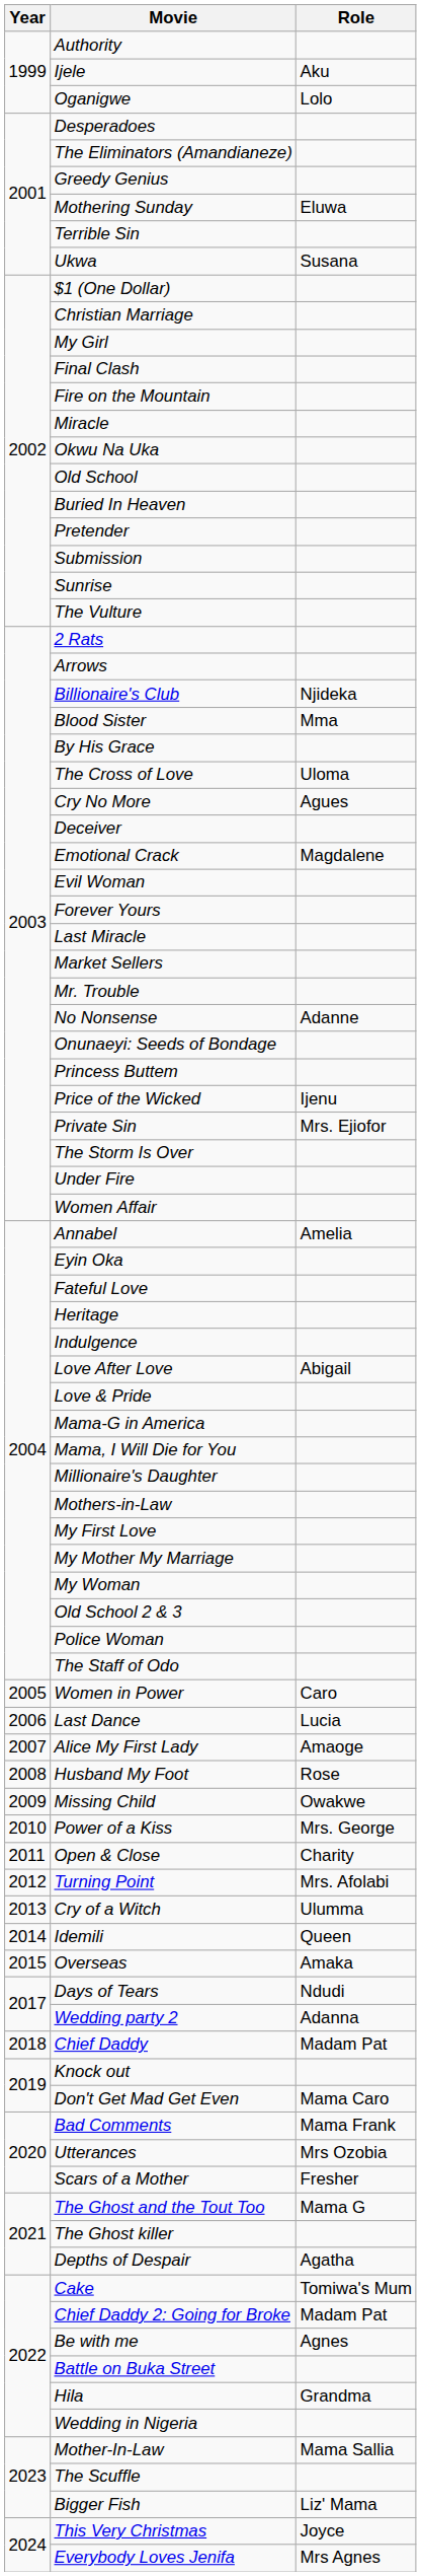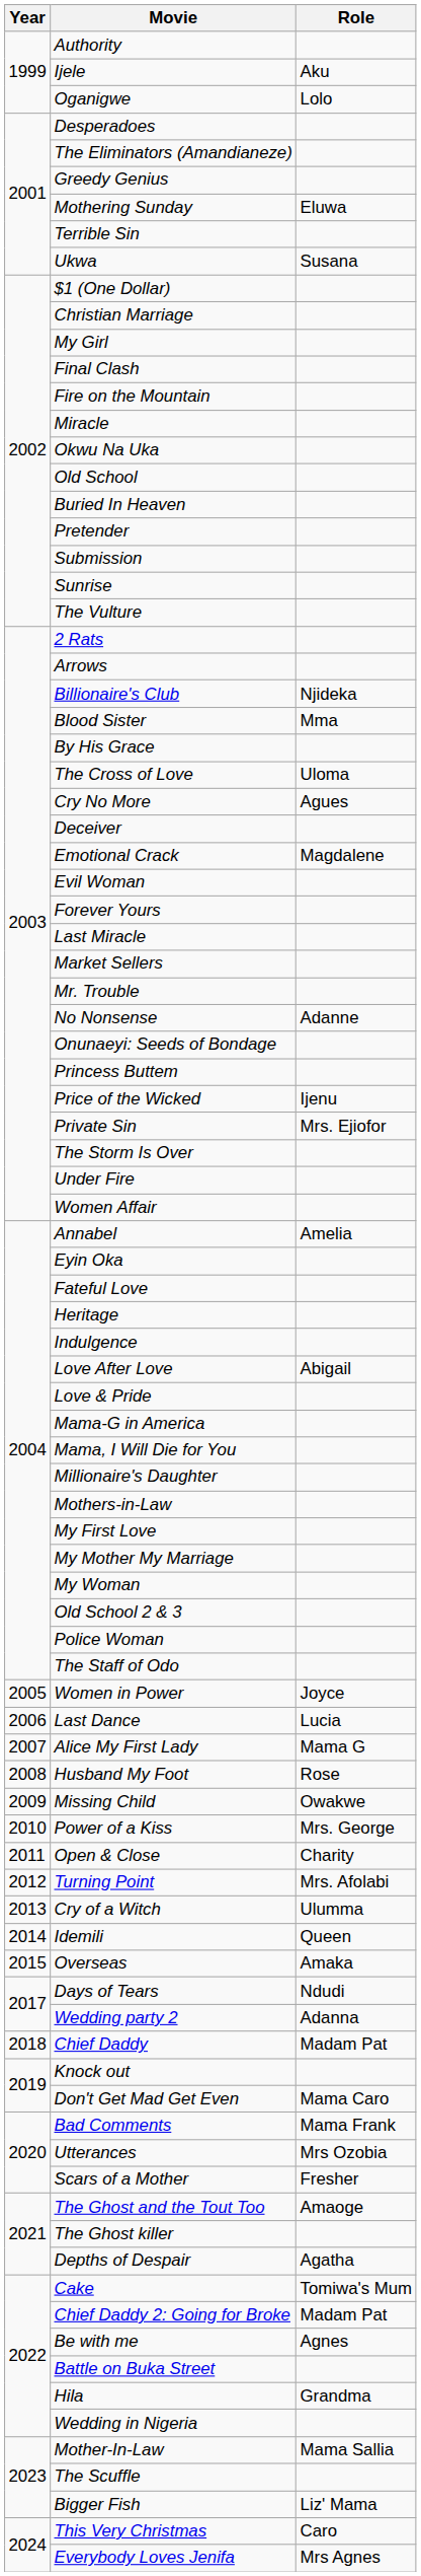 <table class="wikitable">
 <tr>
 <th>Year</th>
 <th>Movie</th>
 <th>Role</th>
 </tr>
 <tr>
 <td rowspan="3">1999</td>
 <td><em>Authority</em></td>
 <td></td>
 </tr>
 <tr>
 <td><em>Ijele</em></td>
 <td>Aku</td>
 </tr>
 <tr>
 <td><em>Oganigwe</em></td>
 <td>Lolo</td>
 </tr>
 <tr>
 <td rowspan="6">2001</td>
 <td><em>Desperadoes</em></td>
 <td></td>
 </tr>
 <tr>
 <td><em>The Eliminators (Amandianeze)</em></td>
 <td></td>
 </tr>
 <tr>
 <td><em>Greedy Genius</em></td>
 <td></td>
 </tr>
 <tr>
 <td><em>Mothering Sunday</em></td>
 <td>Eluwa</td>
 </tr>
 <tr>
 <td><em>Terrible Sin</em></td>
 <td></td>
 </tr>
 <tr>
 <td><em>Ukwa</em></td>
 <td>Susana</td>
 </tr>
 <tr>
 <td rowspan="13">2002</td>
 <td><em>$1 (One Dollar)</em></td>
 <td></td>
 </tr>
 <tr>
 <td><em>Christian Marriage</em></td>
 <td></td>
 </tr>
 <tr>
 <td><em>My Girl</em></td>
 </tr>
 <tr>
 <td><em>Final Clash</em></td>
 <td></td>
 </tr>
 <tr>
 <td><em>Fire on the Mountain</em></td>
 <td></td>
 </tr>
 <tr>
 <td><em>Miracle</em></td>
 <td></td>
 </tr>
 <tr>
 <td><em>Okwu Na Uka</em></td>
 <td></td>
 </tr>
 <tr>
 <td><em>Old School</em></td>
 <td></td>
 </tr>
 <tr>
 <td><em>Buried In Heaven</em></td>
 </tr>
 <tr>
 <td><em>Pretender</em></td>
 <td></td>
 </tr>
 <tr>
 <td><em>Submission</em></td>
 <td></td>
 </tr>
 <tr>
 <td><em>Sunrise</em></td>
 <td></td>
 </tr>
 <tr>
 <td><em>The Vulture</em></td>
 <td></td>
 </tr>
 <tr>
 <td rowspan="22">2003</td>
 <td><em><a href='#'>2 Rats</a></em></td>
 <td></td>
 </tr>
 <tr>
 <td><em>Arrows</em></td>
 <td></td>
 </tr>
 <tr>
 <td><em><a href='#'>Billionaire's Club</a></em></td>
 <td>Njideka</td>
 </tr>
 <tr>
 <td><em>Blood Sister</em></td>
 <td>Mma</td>
 </tr>
 <tr>
 <td><em>By His Grace</em></td>
 <td></td>
 </tr>
 <tr>
 <td><em>The Cross of Love</em></td>
 <td>Uloma</td>
 </tr>
 <tr>
 <td><em>Cry No More</em></td>
 <td>Agues</td>
 </tr>
 <tr>
 <td><em>Deceiver</em></td>
 <td></td>
 </tr>
 <tr>
 <td><em>Emotional Crack</em></td>
 <td>Magdalene</td>
 </tr>
 <tr>
 <td><em>Evil Woman</em></td>
 <td></td>
 </tr>
 <tr>
 <td><em>Forever Yours</em></td>
 <td></td>
 </tr>
 <tr>
 <td><em>Last Miracle</em></td>
 <td></td>
 </tr>
 <tr>
 <td><em>Market Sellers</em></td>
 <td></td>
 </tr>
 <tr>
 <td><em>Mr. Trouble</em></td>
 <td></td>
 </tr>
 <tr>
 <td><em>No Nonsense</em></td>
 <td>Adanne</td>
 </tr>
 <tr>
 <td><em>Onunaeyi: Seeds of Bondage</em></td>
 <td></td>
 </tr>
 <tr>
 <td><em>Princess Buttem</em></td>
 <td></td>
 </tr>
 <tr>
 <td><em>Price of the Wicked</em></td>
 <td>Ijenu</td>
 </tr>
 <tr>
 <td><em>Private Sin</em></td>
 <td>Mrs. Ejiofor</td>
 </tr>
 <tr>
 <td><em>The Storm Is Over</em></td>
 <td></td>
 </tr>
 <tr>
 <td><em>Under Fire</em></td>
 <td></td>
 </tr>
 <tr>
 <td><em>Women Affair</em></td>
 <td></td>
 </tr>
 <tr>
 <td rowspan="17">2004</td>
 <td><em>Annabel</em></td>
 <td>Amelia</td>
 </tr>
 <tr>
 <td><em>Eyin Oka</em></td>
 <td></td>
 </tr>
 <tr>
 <td><em>Fateful Love</em></td>
 <td></td>
 </tr>
 <tr>
 <td><em>Heritage</em></td>
 <td></td>
 </tr>
 <tr>
 <td><em>Indulgence</em></td>
 <td></td>
 </tr>
 <tr>
 <td><em>Love After Love</em></td>
 <td>Abigail</td>
 </tr>
 <tr>
 <td><em>Love & Pride</em></td>
 <td></td>
 </tr>
 <tr>
 <td><em>Mama-G in America</em></td>
 <td></td>
 </tr>
 <tr>
 <td><em>Mama, I Will Die for You</em></td>
 <td></td>
 </tr>
 <tr>
 <td><em>Millionaire's Daughter</em></td>
 <td></td>
 </tr>
 <tr>
 <td><em>Mothers-in-Law</em></td>
 <td></td>
 </tr>
 <tr>
 <td><em>My First Love</em></td>
 <td></td>
 </tr>
 <tr>
 <td><em>My Mother My Marriage</em></td>
 <td></td>
 </tr>
 <tr>
 <td><em>My Woman</em></td>
 <td></td>
 </tr>
 <tr>
 <td><em>Old School 2 & 3</em></td>
 <td></td>
 </tr>
 <tr>
 <td><em>Police Woman</em></td>
 <td></td>
 </tr>
 <tr>
 <td><em>The Staff of Odo</em></td>
 <td></td>
 </tr>
 <tr>
 <td>2005</td>
 <td><em>Women in Power</em></td>
-<td>Caro</td>
+<td>Joyce</td>
 </tr>
 <tr>
 <td>2006</td>
 <td><em>Last Dance</em></td>
 <td>Lucia</td>
 </tr>
 <tr>
 <td>2007</td>
 <td><em>Alice My First Lady</em></td>
-<td>Amaoge</td>
+<td>Mama G</td>
 </tr>
 <tr>
 <td>2008</td>
 <td><em>Husband My Foot</em></td>
 <td>Rose</td>
 </tr>
 <tr>
 <td>2009</td>
 <td><em>Missing Child</em></td>
 <td>Owakwe</td>
 </tr>
 <tr>
 <td>2010</td>
 <td><em>Power of a Kiss</em></td>
 <td>Mrs. George</td>
 </tr>
 <tr>
 <td>2011</td>
 <td><em>Open & Close</em></td>
 <td>Charity</td>
 </tr>
 <tr>
 <td>2012</td>
 <td><em><a href='#'>Turning Point</a></em></td>
 <td>Mrs. Afolabi</td>
 </tr>
 <tr>
 <td>2013</td>
 <td><em>Cry of a Witch</em></td>
 <td>Ulumma</td>
 </tr>
 <tr>
 <td>2014</td>
 <td><em>Idemili</em></td>
 <td>Queen</td>
 </tr>
 <tr>
 <td>2015</td>
 <td><em>Overseas</em></td>
 <td>Amaka</td>
 </tr>
 <tr>
 <td rowspan="2">2017</td>
 <td><em>Days of Tears</em></td>
 <td>Ndudi</td>
 </tr>
 <tr>
 <td><em><a href='#'>Wedding party 2</a></em></td>
 <td>Adanna</td>
 </tr>
 <tr>
 <td>2018</td>
 <td><em><a href='#'>Chief Daddy</a></em></td>
 <td>Madam Pat</td>
 </tr>
 <tr>
 <td rowspan="2">2019</td>
 <td><em>Knock out</em></td>
 <td></td>
 </tr>
 <tr>
 <td><em>Don't Get Mad Get Even</em></td>
 <td>Mama Caro</td>
 </tr>
 <tr>
 <td rowspan="3">2020</td>
 <td><em><a href='#'>Bad Comments</a></em></td>
 <td>Mama Frank</td>
 </tr>
 <tr>
 <td><em>Utterances</em></td>
 <td>Mrs Ozobia</td>
 </tr>
 <tr>
 <td><em>Scars of a Mother</em></td>
 <td>Fresher</td>
 </tr>
 <tr>
 <td rowspan="3">2021</td>
 <td><em><a href='#'>The Ghost and the Tout Too</a></em></td>
-<td>Mama G</td>
+<td>Amaoge</td>
 </tr>
 <tr>
 <td><em>The Ghost killer</em></td>
 <td></td>
 </tr>
 <tr>
 <td><em>Depths of Despair</em></td>
 <td>Agatha</td>
 </tr>
 <tr>
 <td rowspan="6">2022</td>
 <td><em><a href='#'>Cake</a></em></td>
 <td>Tomiwa's Mum</td>
 </tr>
 <tr>
 <td><em><a href='#'>Chief Daddy 2: Going for Broke</a></em></td>
 <td>Madam Pat</td>
 </tr>
 <tr>
 <td><em>Be with me</em></td>
 <td>Agnes</td>
 </tr>
 <tr>
 <td><em><a href='#'>Battle on Buka Street</a></em></td>
 <td></td>
 </tr>
 <tr>
 <td><em>Hila</em></td>
 <td>Grandma</td>
 </tr>
 <tr>
 <td><em>Wedding in Nigeria</em></td>
 <td></td>
 </tr>
 <tr>
 <td rowspan="3">2023</td>
 <td><em>Mother-In-Law</em></td>
 <td>Mama Sallia</td>
 </tr>
 <tr>
 <td><em>The Scuffle</em></td>
 <td></td>
 </tr>
 <tr>
 <td><em>Bigger Fish</em></td>
 <td>Liz' Mama</td>
 </tr>
 <tr>
 <td rowspan="2">2024</td>
 <td><em><a href='#'>This Very Christmas</a></em></td>
-<td>Joyce</td>
+<td>Caro</td>
 </tr>
 <tr>
 <td><em><a href='#'>Everybody Loves Jenifa</a></em></td>
 <td>Mrs Agnes</td>
 </tr>
 </table>
